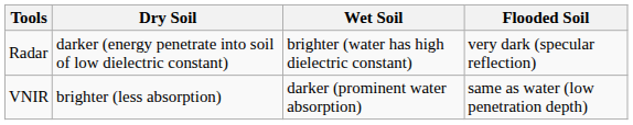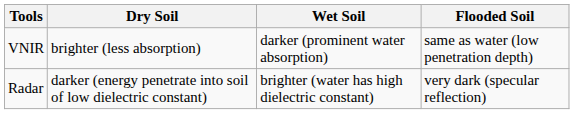 <table class="wikitable">
 <tr>
 <th><strong>Tools</strong></th>
 <th><strong>Dry Soil</strong></th>
 <th><strong>Wet Soil</strong></th>
 <th><strong>Flooded Soil</strong></th>
 </tr>
 <tr>
+<td>VNIR</td>
+<td>brighter (less absorption)</td>
+<td>darker (prominent water absorption)</td>
+<td>same as water (low penetration depth)</td>
+</tr>
+<tr>
 <td>Radar</td>
 <td>darker (energy penetrate into soil of low dielectric constant)</td>
 <td>brighter (water has high dielectric constant)</td>
 <td>very dark (specular reflection)</td>
 </tr>
-<tr>
-<td>VNIR</td>
-<td>brighter (less absorption)</td>
-<td>darker (prominent water absorption)</td>
-<td>same as water (low penetration depth)</td>
-</tr>
 </table>
